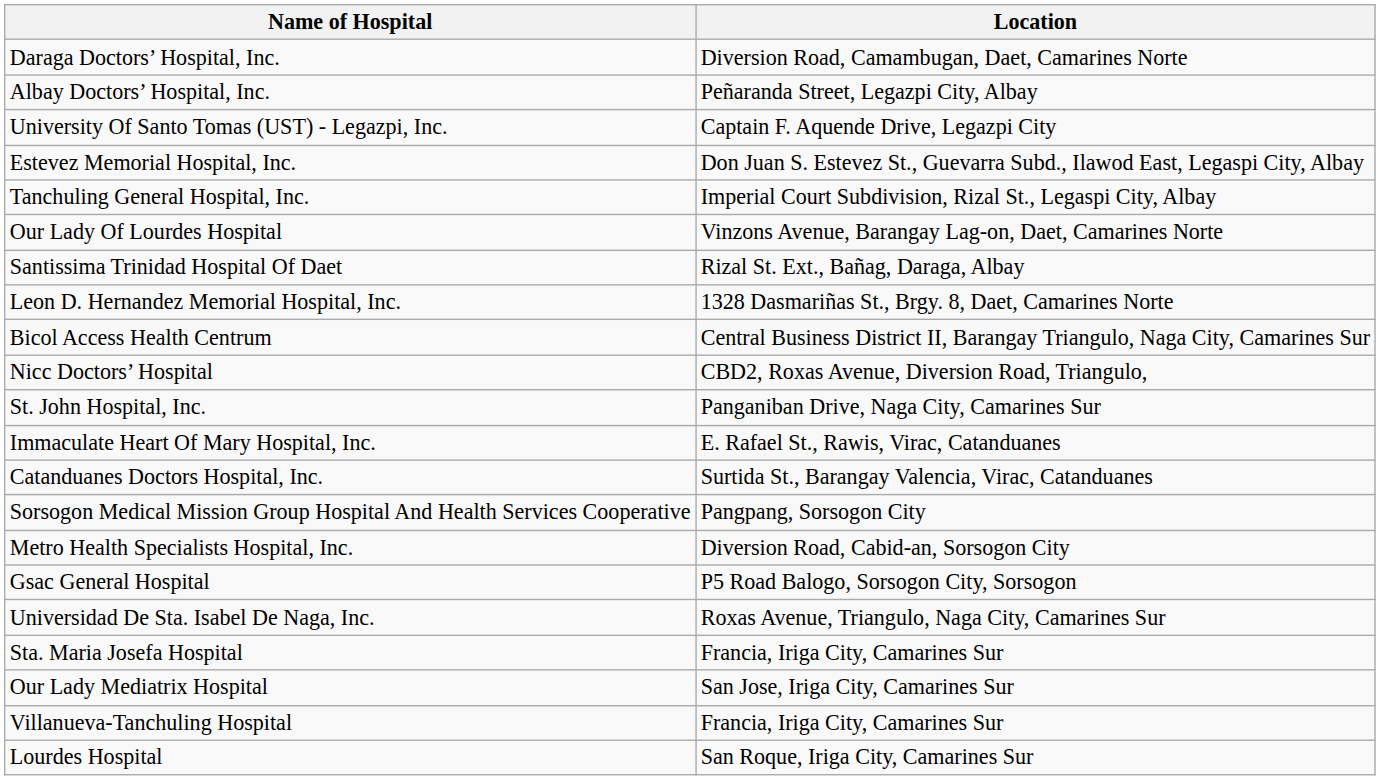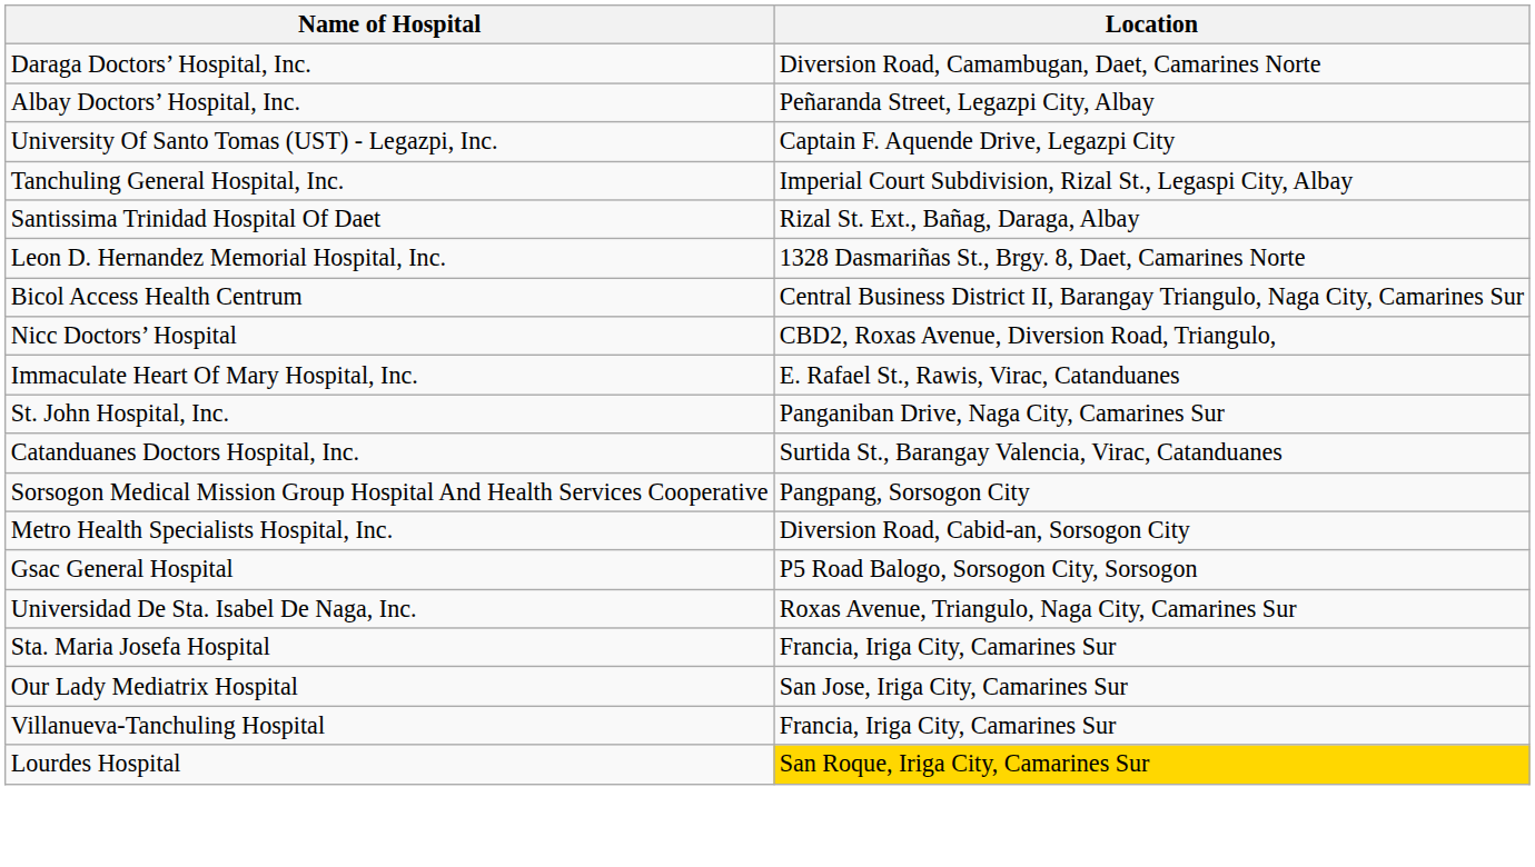 <table class="wikitable">
 <tr>
 <th>Name of Hospital</th>
 <th>Location</th>
 </tr>
 <tr style="vertical-align:middle;">
 <td>Daraga Doctors’ Hospital, Inc.</td>
 <td>Diversion Road, Camambugan, Daet, Camarines Norte</td>
 </tr>
 <tr style="vertical-align:middle;">
 <td>Albay Doctors’ Hospital, Inc.</td>
 <td>Peñaranda Street, Legazpi City, Albay</td>
 </tr>
 <tr style="vertical-align:middle;">
 <td>University Of Santo Tomas (UST) - Legazpi, Inc.</td>
 <td>Captain F. Aquende Drive, Legazpi City</td>
 </tr>
 <tr style="vertical-align:middle;">
-<td>Estevez Memorial Hospital, Inc.</td>
-<td>Don Juan S. Estevez St., Guevarra Subd., Ilawod East, Legaspi City, Albay</td>
-</tr>
-<tr style="vertical-align:middle;">
 <td>Tanchuling General Hospital, Inc.</td>
 <td>Imperial Court Subdivision, Rizal St., Legaspi City, Albay</td>
-</tr>
-<tr style="vertical-align:middle;">
-<td>Our Lady Of Lourdes Hospital</td>
-<td>Vinzons Avenue, Barangay Lag-on, Daet, Camarines Norte</td>
 </tr>
 <tr style="vertical-align:middle;">
 <td>Santissima Trinidad Hospital Of Daet</td>
 <td>Rizal St. Ext., Bañag, Daraga, Albay</td>
 </tr>
 <tr style="vertical-align:middle;">
 <td>Leon D. Hernandez Memorial Hospital, Inc.</td>
 <td>1328 Dasmariñas St., Brgy. 8, Daet, Camarines Norte</td>
 </tr>
 <tr style="vertical-align:middle;">
 <td>Bicol Access Health Centrum</td>
 <td>Central Business District II, Barangay Triangulo, Naga City, Camarines Sur</td>
 </tr>
 <tr style="vertical-align:middle;">
 <td>Nicc Doctors’ Hospital</td>
 <td>CBD2, Roxas Avenue, Diversion Road, Triangulo,</td>
 </tr>
 <tr style="vertical-align:middle;">
+<td>Immaculate Heart Of Mary Hospital, Inc.</td>
+<td>E. Rafael St., Rawis, Virac, Catanduanes</td>
+</tr>
+<tr style="vertical-align:middle;">
 <td>St. John Hospital, Inc.</td>
 <td>Panganiban Drive, Naga City, Camarines Sur</td>
-</tr>
-<tr style="vertical-align:middle;">
-<td>Immaculate Heart Of Mary Hospital, Inc.</td>
-<td>E. Rafael St., Rawis, Virac, Catanduanes</td>
 </tr>
 <tr style="vertical-align:middle;">
 <td>Catanduanes Doctors Hospital, Inc.</td>
 <td>Surtida St., Barangay Valencia, Virac, Catanduanes</td>
 </tr>
 <tr style="vertical-align:middle;">
 <td>Sorsogon Medical Mission Group Hospital And Health Services Cooperative</td>
 <td>Pangpang, Sorsogon City</td>
 </tr>
 <tr style="vertical-align:middle;">
 <td>Metro Health Specialists Hospital, Inc.</td>
 <td>Diversion Road, Cabid-an, Sorsogon City</td>
 </tr>
 <tr style="vertical-align:middle;">
 <td>Gsac General Hospital</td>
 <td>P5 Road Balogo, Sorsogon City, Sorsogon</td>
 </tr>
 <tr style="vertical-align:middle;">
 <td>Universidad De Sta. Isabel De Naga, Inc.</td>
 <td>Roxas Avenue, Triangulo, Naga City, Camarines Sur</td>
 </tr>
 <tr style="vertical-align:middle;">
 <td>Sta. Maria Josefa Hospital</td>
 <td>Francia, Iriga City, Camarines Sur</td>
 </tr>
 <tr style="vertical-align:middle;">
 <td>Our Lady Mediatrix Hospital</td>
 <td>San Jose, Iriga City, Camarines Sur</td>
 </tr>
 <tr style="vertical-align:middle;">
 <td>Villanueva-Tanchuling Hospital</td>
 <td>Francia, Iriga City, Camarines Sur</td>
 </tr>
 <tr style="vertical-align:middle;">
 <td>Lourdes Hospital</td>
-<td>San Roque, Iriga City, Camarines Sur</td>
+<td style="background: gold;">San Roque, Iriga City, Camarines Sur</td>
 </tr>
 </table>
